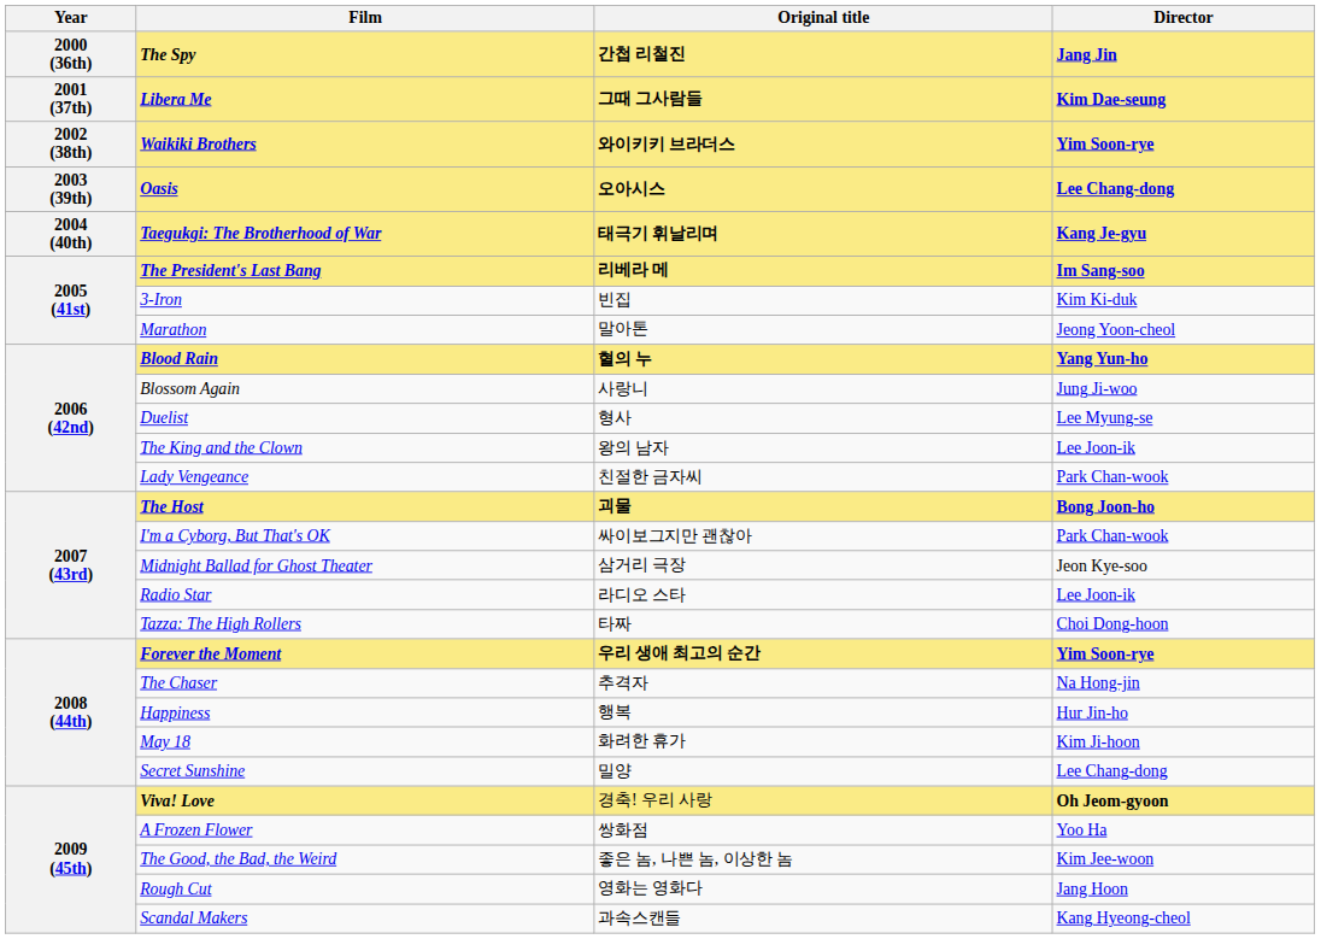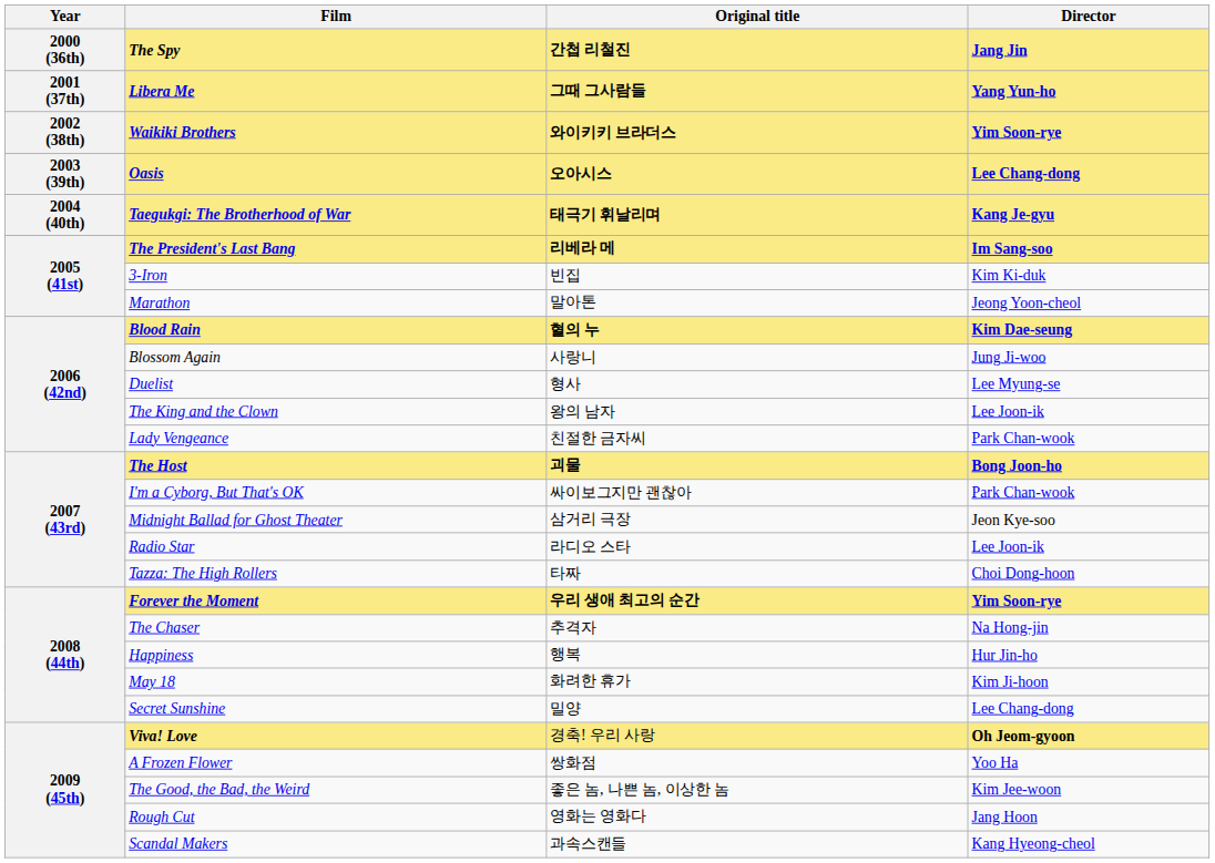 <table class="wikitable" width="100%">
 <tr>
 <th style="width:10%;">Year</th>
 <th style="width:35%;">Film</th>
 <th style="width:35%;">Original title</th>
 <th style="width:20%;">Director</th>
 </tr>
 <tr>
 <th>2000<br>(36th)</th>
 <td style="background:#FAEB86;"><strong><em>The Spy </em></strong></td>
 <td style="background:#FAEB86;"><strong>간첩 리철진</strong></td>
 <td style="background:#FAEB86;"><strong><a href='#'>Jang Jin</a></strong></td>
 </tr>
 <tr>
 <th>2001<br>(37th)</th>
 <td style="background:#FAEB86;"><strong><em><a href='#'>Libera Me</a> </em></strong></td>
 <td style="background:#FAEB86;"><strong>그때 그사람들</strong></td>
-<td style="background:#FAEB86;"><strong><a href='#'>Kim Dae-seung</a></strong></td>
+<td style="background:#FAEB86;"><strong><a href='#'>Yang Yun-ho</a></strong></td>
 </tr>
 <tr>
 <th>2002<br>(38th)</th>
 <td style="background:#FAEB86;"><strong><em><a href='#'>Waikiki Brothers</a> </em></strong></td>
 <td style="background:#FAEB86;"><strong>와이키키 브라더스</strong></td>
 <td style="background:#FAEB86;"><strong><a href='#'>Yim Soon-rye</a></strong></td>
 </tr>
 <tr>
 <th>2003<br>(39th)</th>
 <td style="background:#FAEB86;"><strong><em><a href='#'>Oasis</a> </em></strong></td>
 <td style="background:#FAEB86;"><strong>오아시스</strong></td>
 <td style="background:#FAEB86;"><strong><a href='#'>Lee Chang-dong</a></strong></td>
 </tr>
 <tr>
 <th>2004<br>(40th)</th>
 <td style="background:#FAEB86;"><strong><em><a href='#'>Taegukgi: The Brotherhood of War</a> </em></strong></td>
 <td style="background:#FAEB86;"><strong>태극기 휘날리며</strong></td>
 <td style="background:#FAEB86;"><strong><a href='#'>Kang Je-gyu</a></strong></td>
 </tr>
 <tr>
 <th rowspan="3">2005<br>(<a href='#'>41st</a>)</th>
 <td style="background:#FAEB86;"><strong><em><a href='#'>The President's Last Bang</a> </em></strong></td>
 <td style="background:#FAEB86;"><strong>리베라 메</strong></td>
 <td style="background:#FAEB86;"><strong><a href='#'>Im Sang-soo</a></strong></td>
 </tr>
 <tr>
 <td><em><a href='#'>3-Iron</a></em></td>
 <td>빈집</td>
 <td><a href='#'>Kim Ki-duk</a></td>
 </tr>
 <tr>
 <td><em><a href='#'>Marathon</a></em></td>
 <td>말아톤</td>
 <td><a href='#'>Jeong Yoon-cheol</a></td>
 </tr>
 <tr>
 <th rowspan="5">2006<br>(<a href='#'>42nd</a>)</th>
 <td style="background:#FAEB86;"><strong><em><a href='#'>Blood Rain</a> </em></strong></td>
 <td style="background:#FAEB86;"><strong>혈의 누</strong></td>
-<td style="background:#FAEB86;"><strong><a href='#'>Yang Yun-ho</a></strong></td>
+<td style="background:#FAEB86;"><strong><a href='#'>Kim Dae-seung</a></strong></td>
 </tr>
 <tr>
 <td><em>Blossom Again</em></td>
 <td>사랑니</td>
 <td><a href='#'>Jung Ji-woo</a></td>
 </tr>
 <tr>
 <td><em><a href='#'>Duelist</a></em></td>
 <td>형사</td>
 <td><a href='#'>Lee Myung-se</a></td>
 </tr>
 <tr>
 <td><em><a href='#'>The King and the Clown</a></em></td>
 <td>왕의 남자</td>
 <td><a href='#'>Lee Joon-ik</a></td>
 </tr>
 <tr>
 <td><em><a href='#'>Lady Vengeance</a></em></td>
 <td>친절한 금자씨</td>
 <td><a href='#'>Park Chan-wook</a></td>
 </tr>
 <tr>
 <th rowspan="5">2007<br>(<a href='#'>43rd</a>)</th>
 <td style="background:#FAEB86;"><strong><em><a href='#'>The Host</a> </em></strong></td>
 <td style="background:#FAEB86;"><strong>괴물</strong></td>
 <td style="background:#FAEB86;"><strong><a href='#'>Bong Joon-ho</a></strong></td>
 </tr>
 <tr>
 <td><em><a href='#'>I'm a Cyborg, But That's OK</a></em></td>
 <td>싸이보그지만 괜찮아</td>
 <td><a href='#'>Park Chan-wook</a></td>
 </tr>
 <tr>
 <td><em><a href='#'>Midnight Ballad for Ghost Theater</a></em></td>
 <td>삼거리 극장</td>
 <td>Jeon Kye-soo</td>
 </tr>
 <tr>
 <td><em><a href='#'>Radio Star</a></em></td>
 <td>라디오 스타</td>
 <td><a href='#'>Lee Joon-ik</a></td>
 </tr>
 <tr>
 <td><em><a href='#'>Tazza: The High Rollers</a></em></td>
 <td>타짜</td>
 <td><a href='#'>Choi Dong-hoon</a></td>
 </tr>
 <tr>
 <th rowspan="5">2008<br>(<a href='#'>44th</a>)</th>
 <td style="background:#FAEB86;"><strong><em><a href='#'>Forever the Moment</a> </em></strong></td>
 <td style="background:#FAEB86;"><strong>우리 생애 최고의 순간</strong></td>
 <td style="background:#FAEB86;"><strong><a href='#'>Yim Soon-rye</a></strong></td>
 </tr>
 <tr>
 <td><em><a href='#'>The Chaser</a></em></td>
 <td>추격자</td>
 <td><a href='#'>Na Hong-jin</a></td>
 </tr>
 <tr>
 <td><em><a href='#'>Happiness</a></em></td>
 <td>행복</td>
 <td><a href='#'>Hur Jin-ho</a></td>
 </tr>
 <tr>
 <td><em><a href='#'>May 18</a></em></td>
 <td>화려한 휴가</td>
 <td><a href='#'>Kim Ji-hoon</a></td>
 </tr>
 <tr>
 <td><em><a href='#'>Secret Sunshine</a></em></td>
 <td>밀양</td>
 <td><a href='#'>Lee Chang-dong</a></td>
 </tr>
 <tr>
 <th rowspan="5">2009<br>(<a href='#'>45th</a>)</th>
 <td style="background:#FAEB86;"><strong><em>Viva! Love </em></strong></td>
 <td style="background:#FAEB86;">경축! 우리 사랑</td>
 <td style="background:#FAEB86;"><strong>Oh Jeom-gyoon</strong></td>
 </tr>
 <tr>
 <td><em><a href='#'>A Frozen Flower</a></em></td>
 <td>쌍화점</td>
 <td><a href='#'>Yoo Ha</a></td>
 </tr>
 <tr>
 <td><em><a href='#'>The Good, the Bad, the Weird</a></em></td>
 <td>좋은 놈, 나쁜 놈, 이상한 놈</td>
 <td><a href='#'>Kim Jee-woon</a></td>
 </tr>
 <tr>
 <td><em><a href='#'>Rough Cut</a></em></td>
 <td>영화는 영화다</td>
 <td><a href='#'>Jang Hoon</a></td>
 </tr>
 <tr>
 <td><em><a href='#'>Scandal Makers</a></em></td>
 <td>과속스캔들</td>
 <td><a href='#'>Kang Hyeong-cheol</a></td>
 </tr>
 </table>
